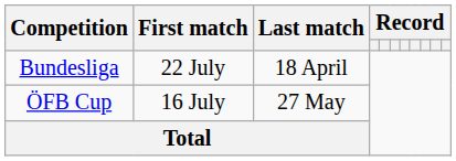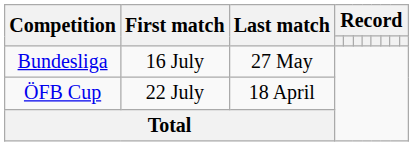 <table class="wikitable" style="text-align: center">
 <tr>
 <th rowspan="2">Competition</th>
 <th rowspan="2">First match</th>
 <th rowspan="2">Last match</th>
 <th colspan="8">Record</th>
 </tr>
 <tr>
 <th></th>
 <th></th>
 <th></th>
 <th></th>
 <th></th>
 <th></th>
 <th></th>
 <th></th>
 </tr>
 <tr>
 <td><a href='#'>Bundesliga</a></td>
-<td>22 July</td>
-<td>18 April<br></td>
+<td>16 July</td>
+<td>27 May<br></td>
 </tr>
 <tr>
 <td><a href='#'>ÖFB Cup</a></td>
-<td>16 July</td>
-<td>27 May<br></td>
+<td>22 July</td>
+<td>18 April<br></td>
 </tr>
 <tr>
 <th colspan="3">Total<br></th>
 </tr>
 </table>
